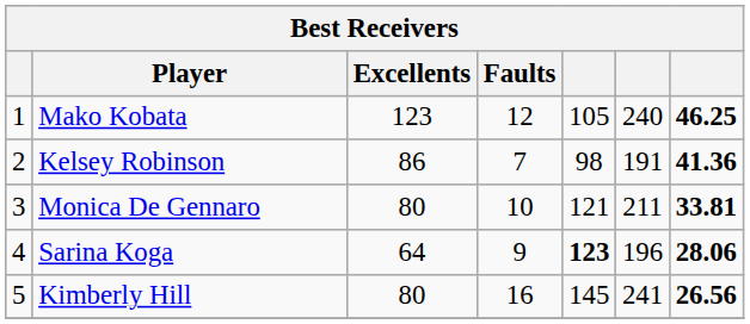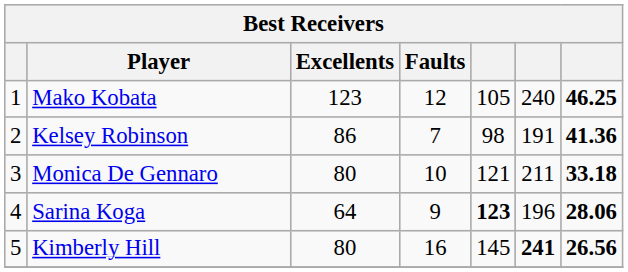 <table class="wikitable sortable" style=font-size:90%>
 <tr>
 <th colspan=7>Best Receivers</th>
 </tr>
 <tr>
 <th></th>
 <th width=160>Player</th>
 <th width=20>Excellents</th>
 <th width=20>Faults</th>
 <th width=20></th>
 <th width=20></th>
 <th width=20></th>
 </tr>
 <tr>
 <td align=center>1</td>
 <td> <a href='#'>Mako Kobata</a></td>
 <td align=center>123</td>
 <td align=center>12</td>
 <td align=center>105</td>
 <td align=center>240</td>
 <td align=center><strong>46.25</strong></td>
 </tr>
 <tr>
 <td align=center>2</td>
 <td> <a href='#'>Kelsey Robinson</a></td>
 <td align=center>86</td>
 <td align=center>7</td>
 <td align=center>98</td>
 <td align=center>191</td>
 <td align=center><strong>41.36</strong></td>
 </tr>
 <tr>
 <td align=center>3</td>
 <td> <a href='#'>Monica De Gennaro</a></td>
 <td align=center>80</td>
 <td align=center>10</td>
 <td align=center>121</td>
 <td align=center>211</td>
-<td align=center><strong>33.81</strong></td>
+<td align=center><strong>33.18</strong></td>
 </tr>
 <tr>
 <td align=center>4</td>
 <td> <a href='#'>Sarina Koga</a></td>
 <td align=center>64</td>
 <td align=center>9</td>
 <td align=center><strong>123</strong></td>
 <td align=center>196</td>
 <td align=center><strong>28.06</strong></td>
 </tr>
 <tr>
 <td align=center>5</td>
 <td> <a href='#'>Kimberly Hill</a></td>
 <td align=center>80</td>
 <td align=center>16</td>
 <td align=center>145</td>
-<td align=center>241</td>
+<td align=center><strong>241</strong></td>
 <td align=center><strong>26.56</strong></td>
 </tr>
 <tr>
 </tr>
 </table>
